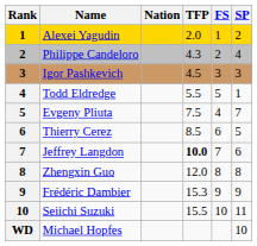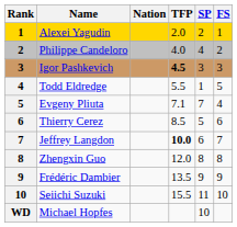 <table class="wikitable">
 <tr>
 <th>Rank</th>
 <th>Name</th>
 <th>Nation</th>
 <th>TFP</th>
+<th><a href='#'>SP</a></th>
 <th><a href='#'>FS</a></th>
-<th><a href='#'>SP</a></th>
 </tr>
 <tr bgcolor="gold">
 <td align="center"><strong>1</strong></td>
 <td><a href='#'>Alexei Yagudin</a></td>
 <td></td>
 <td>2.0</td>
+<td>2</td>
 <td>1</td>
-<td>2</td>
 </tr>
 <tr bgcolor="silver">
 <td align="center"><strong>2</strong></td>
 <td><a href='#'>Philippe Candeloro</a></td>
 <td></td>
-<td>4.3</td>
+<td>4.0</td>
+<td>4</td>
 <td>2</td>
-<td>4</td>
 </tr>
 <tr bgcolor="cc9966">
 <td align="center"><strong>3</strong></td>
 <td><a href='#'>Igor Pashkevich</a></td>
 <td></td>
-<td>4.5</td>
+<td><strong>4.5</strong></td>
 <td>3</td>
 <td>3</td>
 </tr>
 <tr>
 <th>4</th>
 <td><a href='#'>Todd Eldredge</a></td>
 <td></td>
 <td>5.5</td>
+<td>1</td>
 <td>5</td>
-<td>1</td>
 </tr>
 <tr>
 <th>5</th>
 <td><a href='#'>Evgeny Pliuta</a></td>
 <td></td>
-<td>7.5</td>
+<td>7.1</td>
+<td>7</td>
 <td>4</td>
-<td>7</td>
 </tr>
 <tr>
 <th>6</th>
 <td><a href='#'>Thierry Cerez</a></td>
 <td></td>
 <td>8.5</td>
+<td>5</td>
 <td>6</td>
-<td>5</td>
 </tr>
 <tr>
 <th>7</th>
 <td><a href='#'>Jeffrey Langdon</a></td>
 <td></td>
 <td><strong>10.0</strong></td>
+<td>6</td>
 <td>7</td>
-<td>6</td>
 </tr>
 <tr>
 <th>8</th>
 <td><a href='#'>Zhengxin Guo</a></td>
 <td></td>
 <td>12.0</td>
 <td>8</td>
 <td>8</td>
 </tr>
 <tr>
 <th>9</th>
 <td><a href='#'>Frédéric Dambier</a></td>
 <td></td>
-<td>15.3</td>
+<td>13.5</td>
 <td>9</td>
 <td>9</td>
 </tr>
 <tr>
 <th>10</th>
 <td><a href='#'>Seiichi Suzuki</a></td>
 <td></td>
 <td>15.5</td>
+<td>11</td>
 <td>10</td>
-<td>11</td>
 </tr>
 <tr>
 <th>WD</th>
 <td><a href='#'>Michael Hopfes</a></td>
 <td></td>
 <td></td>
+<td>10</td>
 <td></td>
-<td>10</td>
 </tr>
 </table>
